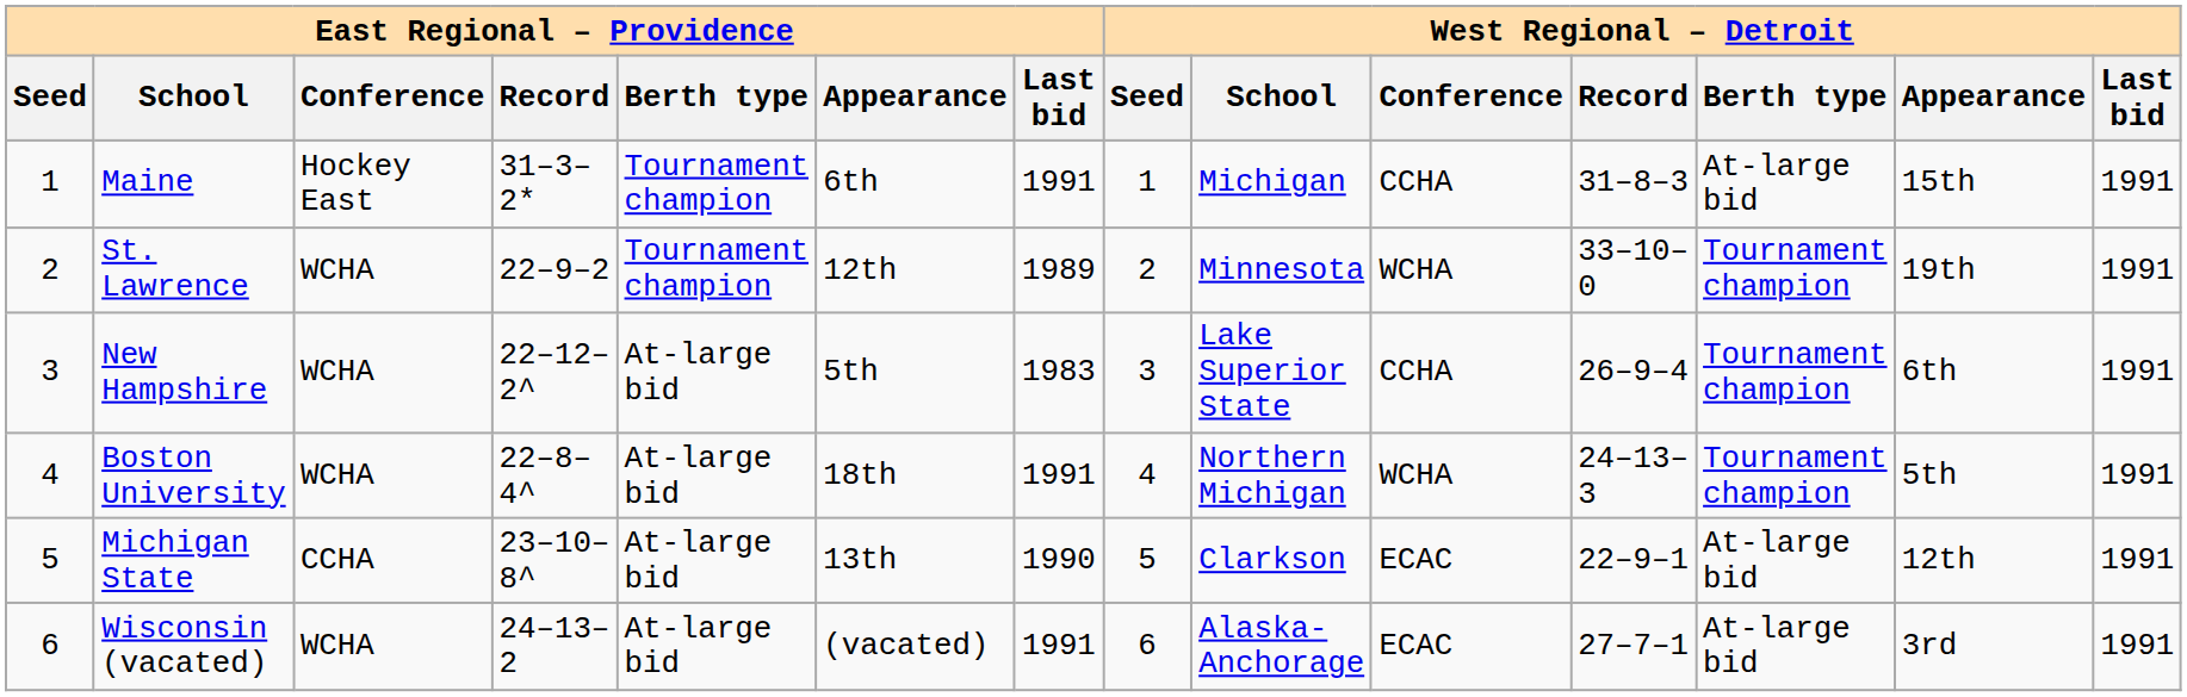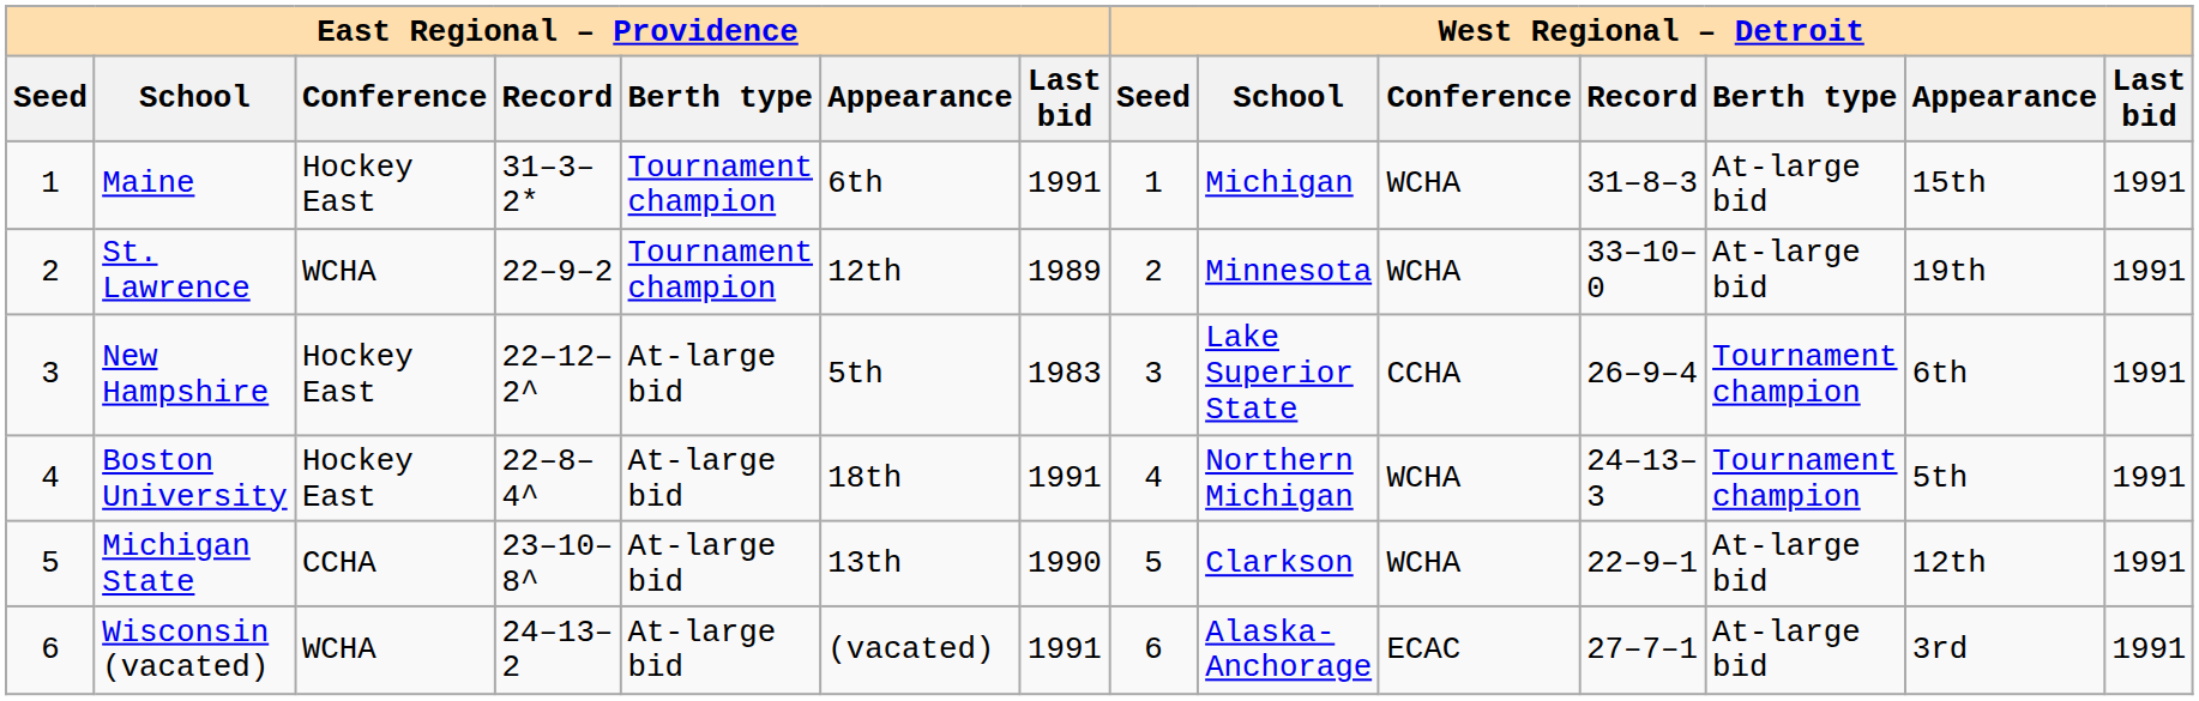 <table class="wikitable">
 <tr>
 <th colspan="7" style="background:#ffdead;">East Regional – <a href='#'>Providence</a></th>
 <th colspan="7" style="background:#ffdead;">West Regional – <a href='#'>Detroit</a></th>
 </tr>
 <tr>
 <th>Seed</th>
 <th>School</th>
 <th>Conference</th>
 <th>Record</th>
 <th>Berth type</th>
 <th>Appearance</th>
 <th>Last bid</th>
 <th>Seed</th>
 <th>School</th>
 <th>Conference</th>
 <th>Record</th>
 <th>Berth type</th>
 <th>Appearance</th>
 <th>Last bid</th>
 </tr>
 <tr>
 <td align=center>1</td>
 <td><a href='#'>Maine</a></td>
 <td>Hockey East</td>
 <td>31–3–2*</td>
 <td><a href='#'>Tournament champion</a></td>
 <td>6th</td>
 <td>1991</td>
 <td align=center>1</td>
 <td><a href='#'>Michigan</a></td>
-<td>CCHA</td>
+<td>WCHA</td>
 <td>31–8–3</td>
 <td>At-large bid</td>
 <td>15th</td>
 <td>1991</td>
 </tr>
 <tr>
 <td align=center>2</td>
 <td><a href='#'>St. Lawrence</a></td>
 <td>WCHA</td>
 <td>22–9–2</td>
 <td><a href='#'>Tournament champion</a></td>
 <td>12th</td>
 <td>1989</td>
 <td align=center>2</td>
 <td><a href='#'>Minnesota</a></td>
 <td>WCHA</td>
 <td>33–10–0</td>
-<td><a href='#'>Tournament champion</a></td>
+<td>At-large bid</td>
 <td>19th</td>
 <td>1991</td>
 </tr>
 <tr>
 <td align=center>3</td>
 <td><a href='#'>New Hampshire</a></td>
-<td>WCHA</td>
+<td>Hockey East</td>
 <td>22–12–2^</td>
 <td>At-large bid</td>
 <td>5th</td>
 <td>1983</td>
 <td align=center>3</td>
 <td><a href='#'>Lake Superior State</a></td>
 <td>CCHA</td>
 <td>26–9–4</td>
 <td><a href='#'>Tournament champion</a></td>
 <td>6th</td>
 <td>1991</td>
 </tr>
 <tr>
 <td align=center>4</td>
 <td><a href='#'>Boston University</a></td>
-<td>WCHA</td>
+<td>Hockey East</td>
 <td>22–8–4^</td>
 <td>At-large bid</td>
 <td>18th</td>
 <td>1991</td>
 <td align=center>4</td>
 <td><a href='#'>Northern Michigan</a></td>
 <td>WCHA</td>
 <td>24–13–3</td>
 <td><a href='#'>Tournament champion</a></td>
 <td>5th</td>
 <td>1991</td>
 </tr>
 <tr>
 <td align=center>5</td>
 <td><a href='#'>Michigan State</a></td>
 <td>CCHA</td>
 <td>23–10–8^</td>
 <td>At-large bid</td>
 <td>13th</td>
 <td>1990</td>
 <td align=center>5</td>
 <td><a href='#'>Clarkson</a></td>
-<td>ECAC</td>
+<td>WCHA</td>
 <td>22–9–1</td>
 <td>At-large bid</td>
 <td>12th</td>
 <td>1991</td>
 </tr>
 <tr>
 <td align=center>6</td>
 <td><a href='#'>Wisconsin</a> (vacated)</td>
 <td>WCHA</td>
 <td>24–13–2</td>
 <td>At-large bid</td>
 <td>(vacated)</td>
 <td>1991</td>
 <td align=center>6</td>
 <td><a href='#'>Alaska-Anchorage</a></td>
 <td>ECAC</td>
 <td>27–7–1</td>
 <td>At-large bid</td>
 <td>3rd</td>
 <td>1991</td>
 </tr>
 </table>
